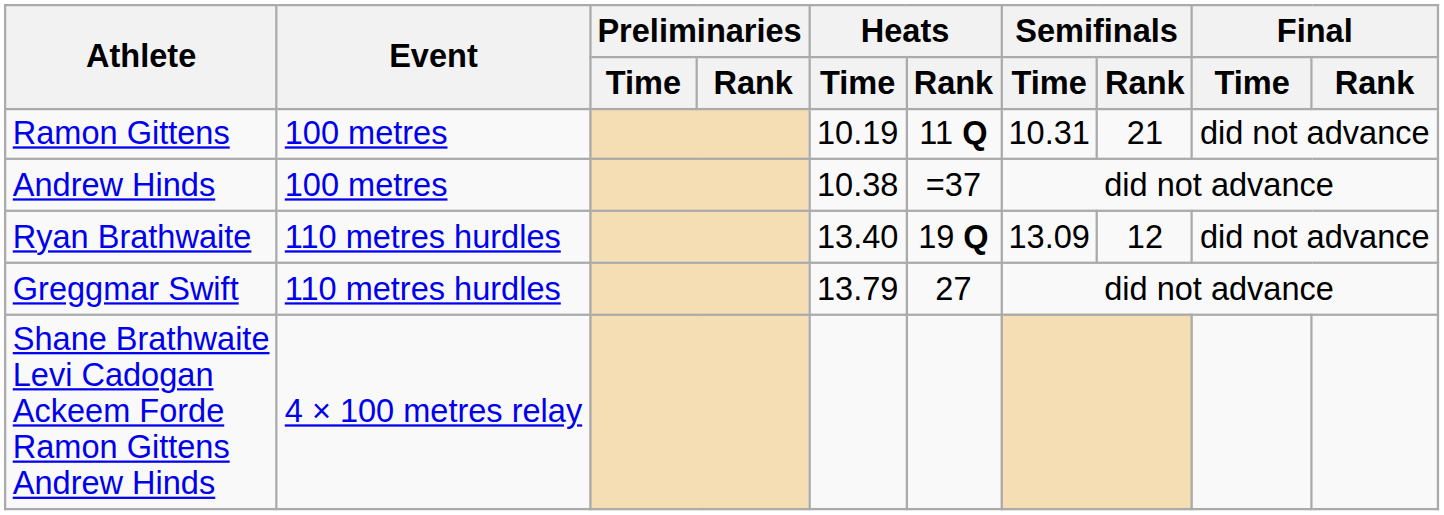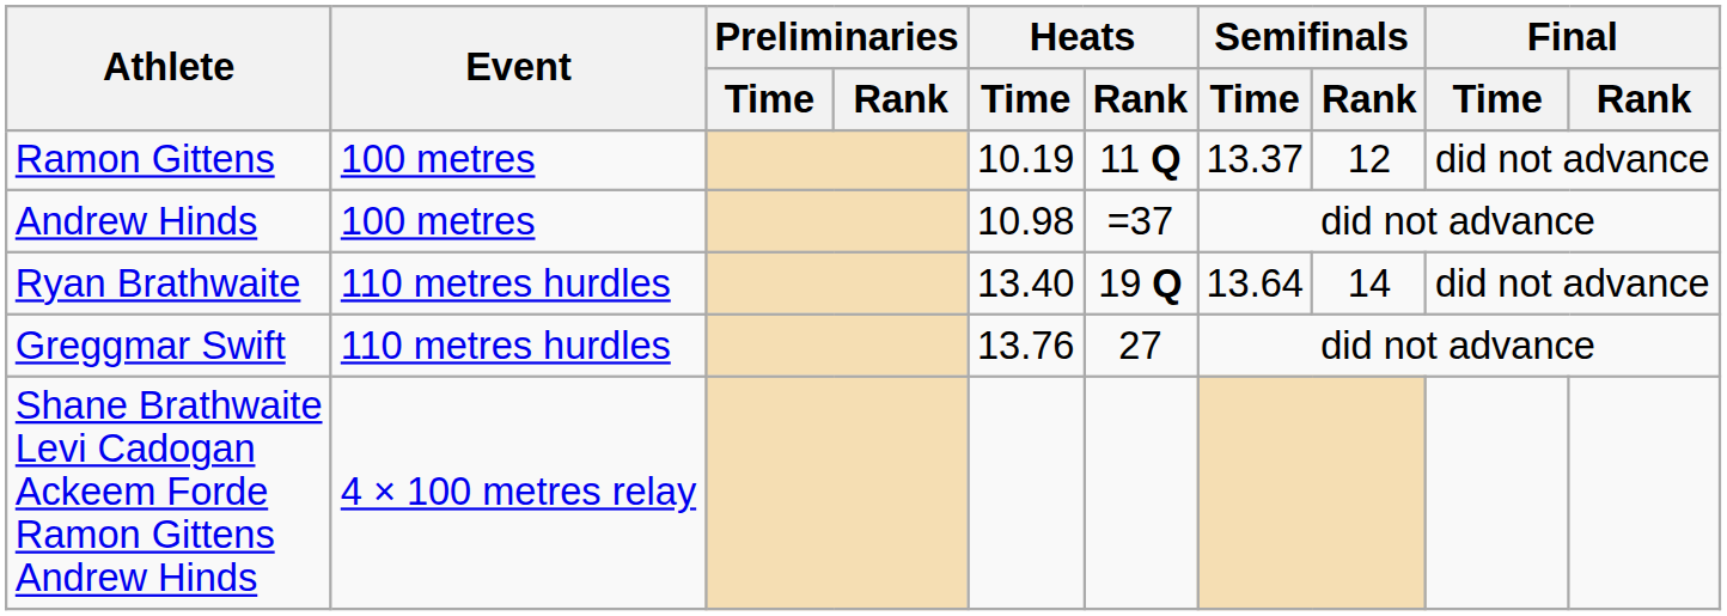 <table class=wikitable style="font-size:90%;">
 <tr>
 <th rowspan="2">Athlete</th>
 <th rowspan="2">Event</th>
 <th colspan="2">Preliminaries</th>
 <th colspan="2">Heats</th>
 <th colspan="2">Semifinals</th>
 <th colspan="2">Final</th>
 </tr>
 <tr>
 <th>Time</th>
 <th>Rank</th>
 <th>Time</th>
 <th>Rank</th>
 <th>Time</th>
 <th>Rank</th>
 <th>Time</th>
 <th>Rank</th>
 </tr>
 <tr style="border-top: single;">
 <td><a href='#'>Ramon Gittens</a></td>
 <td><a href='#'>100 metres</a></td>
 <td colspan= 2 bgcolor="wheat"></td>
 <td align=center>10.19</td>
 <td align=center>11 <strong>Q</strong></td>
-<td align=center>10.31</td>
-<td align=center>21</td>
+<td align=center>13.37</td>
+<td align=center>12</td>
 <td align=center colspan=2>did not advance</td>
 </tr>
 <tr style="border-top: single;">
 <td><a href='#'>Andrew Hinds</a></td>
 <td><a href='#'>100 metres</a></td>
 <td colspan= 2 bgcolor="wheat"></td>
-<td align=center>10.38</td>
+<td align=center>10.98</td>
 <td align=center>=37</td>
 <td align=center colspan=4>did not advance</td>
 </tr>
 <tr style="border-top: single;">
 <td><a href='#'>Ryan Brathwaite</a></td>
 <td><a href='#'>110 metres hurdles</a></td>
 <td colspan= 2 bgcolor="wheat"></td>
 <td align=center>13.40</td>
 <td align=center>19 <strong>Q</strong></td>
-<td align=center>13.09</td>
-<td align=center>12</td>
+<td align=center>13.64</td>
+<td align=center>14</td>
 <td align=center colspan=2>did not advance</td>
 </tr>
 <tr style="border-top: single;">
 <td><a href='#'>Greggmar Swift</a></td>
 <td><a href='#'>110 metres hurdles</a></td>
 <td colspan= 2 bgcolor="wheat"></td>
-<td align=center>13.79</td>
+<td align=center>13.76</td>
 <td align=center>27</td>
 <td align=center colspan=4>did not advance</td>
 </tr>
 <tr style="border-top: single;">
 <td><a href='#'>Shane Brathwaite</a><br><a href='#'>Levi Cadogan</a><br><a href='#'>Ackeem Forde</a><br><a href='#'>Ramon Gittens</a><br><a href='#'>Andrew Hinds</a></td>
 <td><a href='#'>4 × 100 metres relay</a></td>
 <td colspan= 2 bgcolor="wheat"></td>
 <td align=center></td>
 <td align=center></td>
 <td colspan= 2 bgcolor="wheat"></td>
 <td align=center></td>
 <td align=center></td>
 </tr>
 </table>
